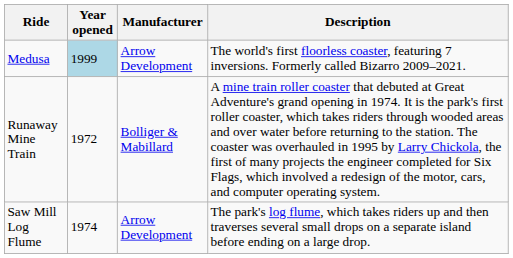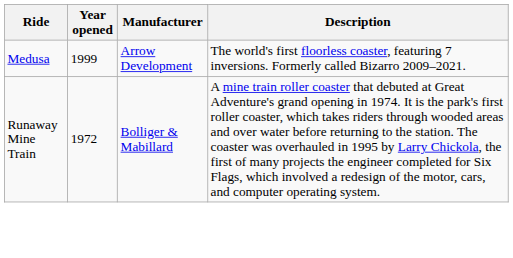 <table class="wikitable sortable">
 <tr>
 <th>Ride</th>
 <th>Year opened</th>
 <th>Manufacturer</th>
 <th>Description</th>
 </tr>
 <tr>
 <td><a href='#'>Medusa</a></td>
-<td style="background: lightblue;">1999</td>
+<td>1999</td>
 <td><a href='#'>Arrow Development</a></td>
 <td>The world's first <a href='#'>floorless coaster</a>, featuring 7 inversions. Formerly called Bizarro 2009–2021.</td>
 </tr>
 <tr>
 <td>Runaway Mine Train</td>
 <td>1972</td>
 <td><a href='#'>Bolliger & Mabillard</a></td>
 <td>A <a href='#'>mine train roller coaster</a> that debuted at Great Adventure's grand opening in 1974. It is the park's first roller coaster, which takes riders through wooded areas and over water before returning to the station. The coaster was overhauled in 1995 by <a href='#'>Larry Chickola</a>, the first of many projects the engineer completed for Six Flags, which involved a redesign of the motor, cars, and computer operating system.</td>
 </tr>
-<tr>
-<td>Saw Mill Log Flume</td>
-<td>1974</td>
-<td><a href='#'>Arrow Development</a></td>
-<td>The park's <a href='#'>log flume</a>, which takes riders up and then traverses several small drops on a separate island before ending on a large drop.</td>
-</tr>
 </table>
